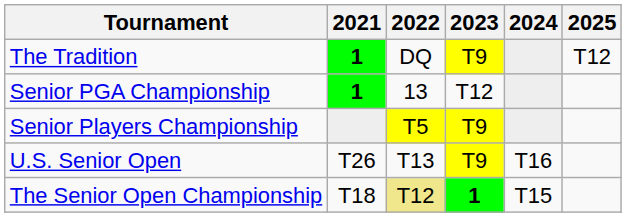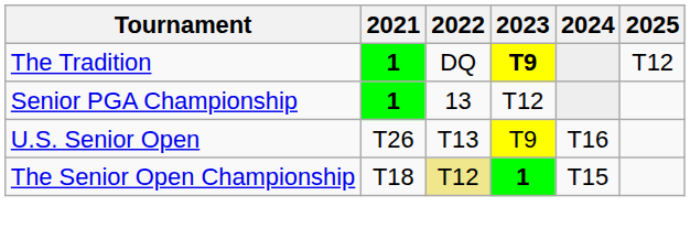 <table class="wikitable" style="font-size:95%;text-align:center;">
 <tr>
 <th>Tournament</th>
 <th>2021</th>
 <th>2022</th>
 <th>2023</th>
 <th>2024</th>
 <th>2025</th>
 </tr>
 <tr>
 <td align=left><a href='#'>The Tradition</a></td>
 <td style="background:lime;"><strong>1</strong></td>
 <td>DQ</td>
-<td style="background:yellow;">T9</td>
+<td style="background:yellow;"><strong>T9</strong></td>
 <td style="background:#eeeeee;"></td>
 <td>T12</td>
 </tr>
 <tr>
 <td align=left><a href='#'>Senior PGA Championship</a></td>
 <td style="background:lime;"><strong>1</strong></td>
 <td>13</td>
 <td>T12</td>
-<td style="background:#eeeeee;"></td>
-<td></td>
-</tr>
-<tr>
-<td align=left><a href='#'>Senior Players Championship</a></td>
-<td style="background:#eeeeee;"></td>
-<td style="background:yellow;">T5</td>
-<td style="background:yellow;">T9</td>
 <td style="background:#eeeeee;"></td>
 <td></td>
 </tr>
 <tr>
 <td align=left><a href='#'>U.S. Senior Open</a></td>
 <td>T26</td>
 <td>T13</td>
 <td style="background:yellow;">T9</td>
 <td>T16</td>
 <td></td>
 </tr>
 <tr>
 <td align=left><a href='#'>The Senior Open Championship</a></td>
 <td>T18</td>
 <td style="background: khaki;">T12</td>
 <td style="background:lime;"><strong>1</strong></td>
 <td>T15</td>
 <td></td>
 </tr>
 </table>
